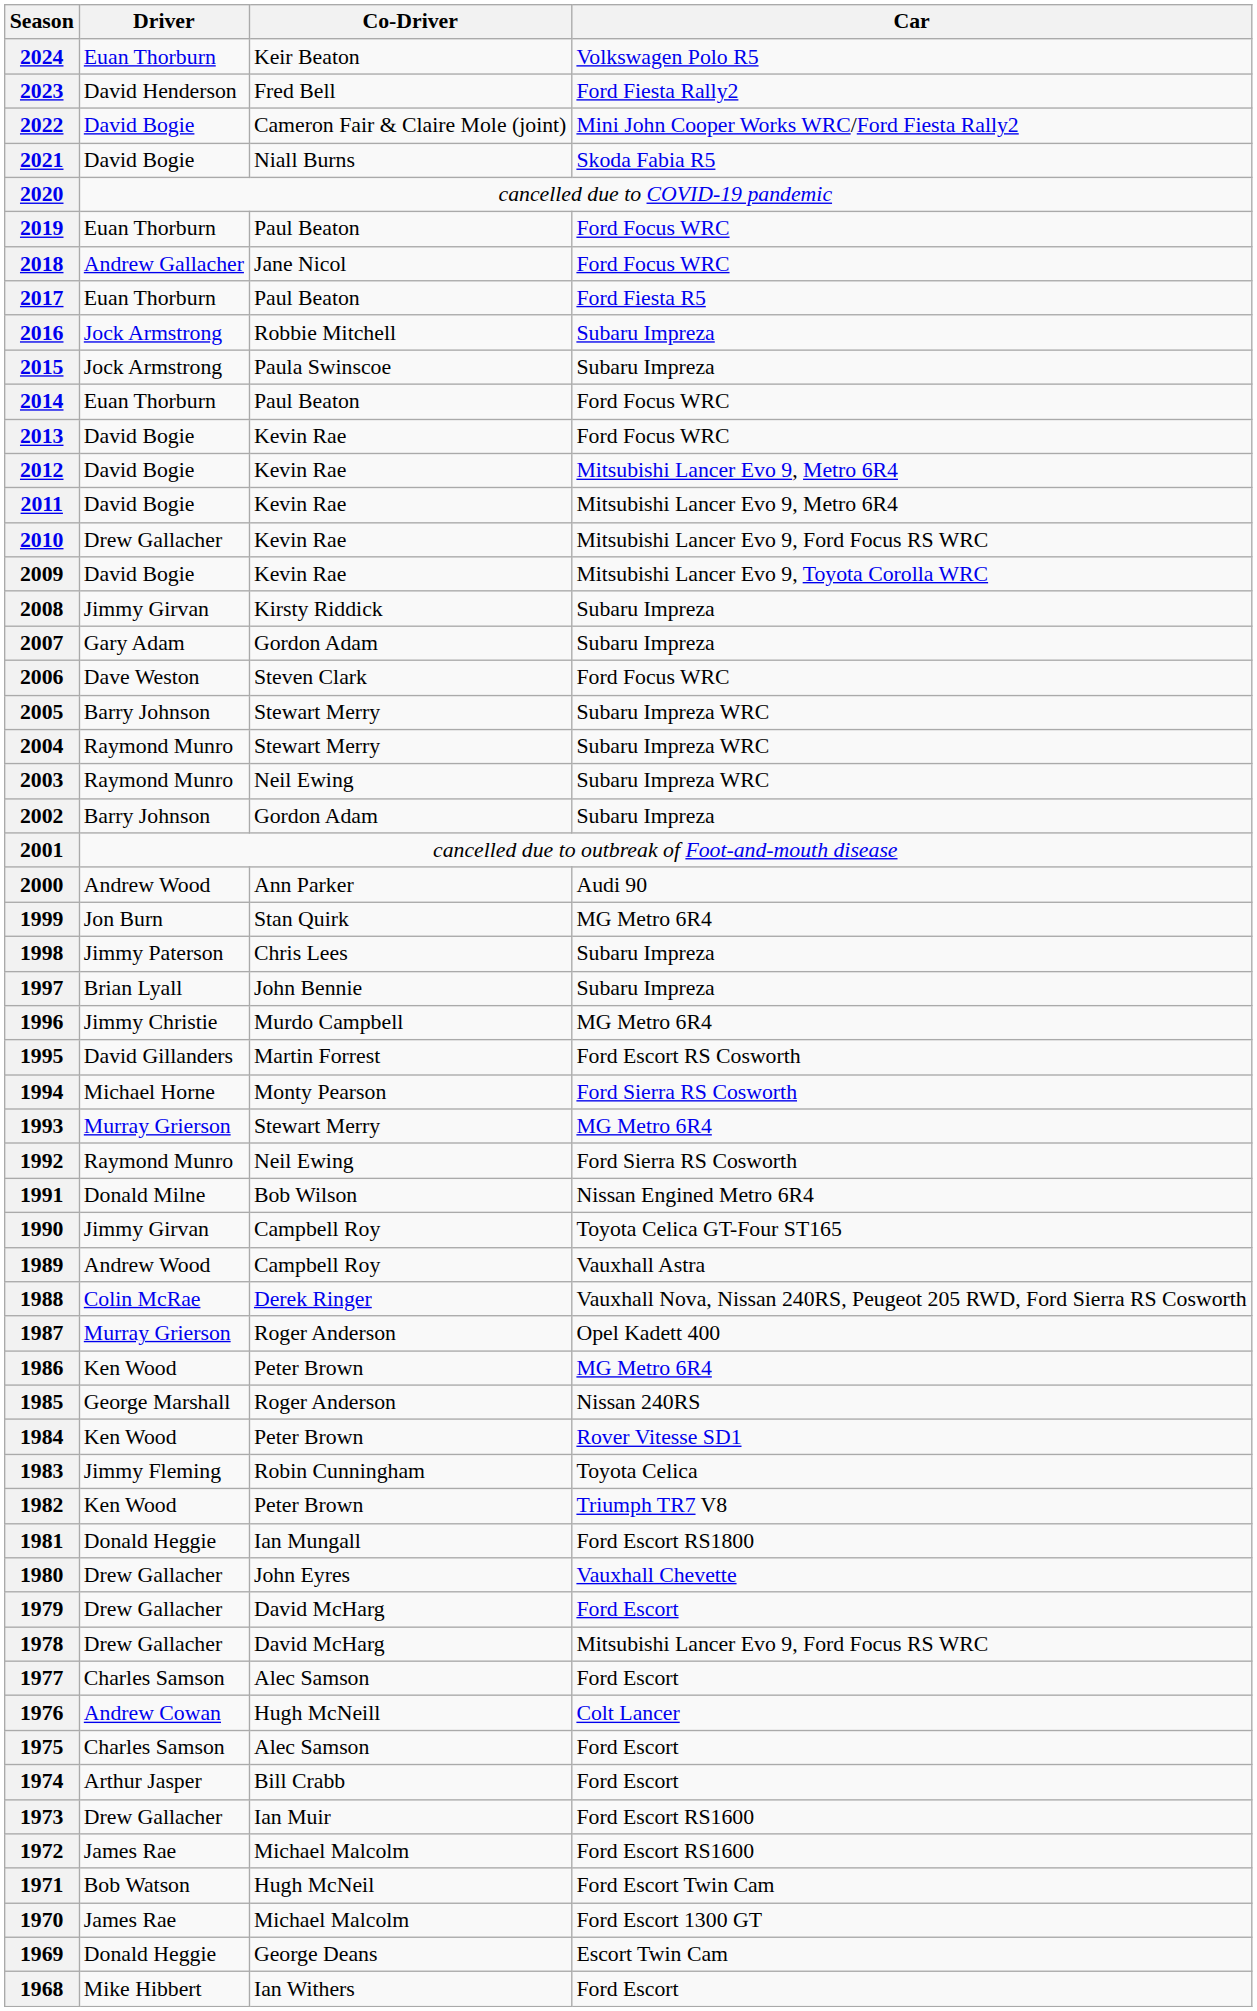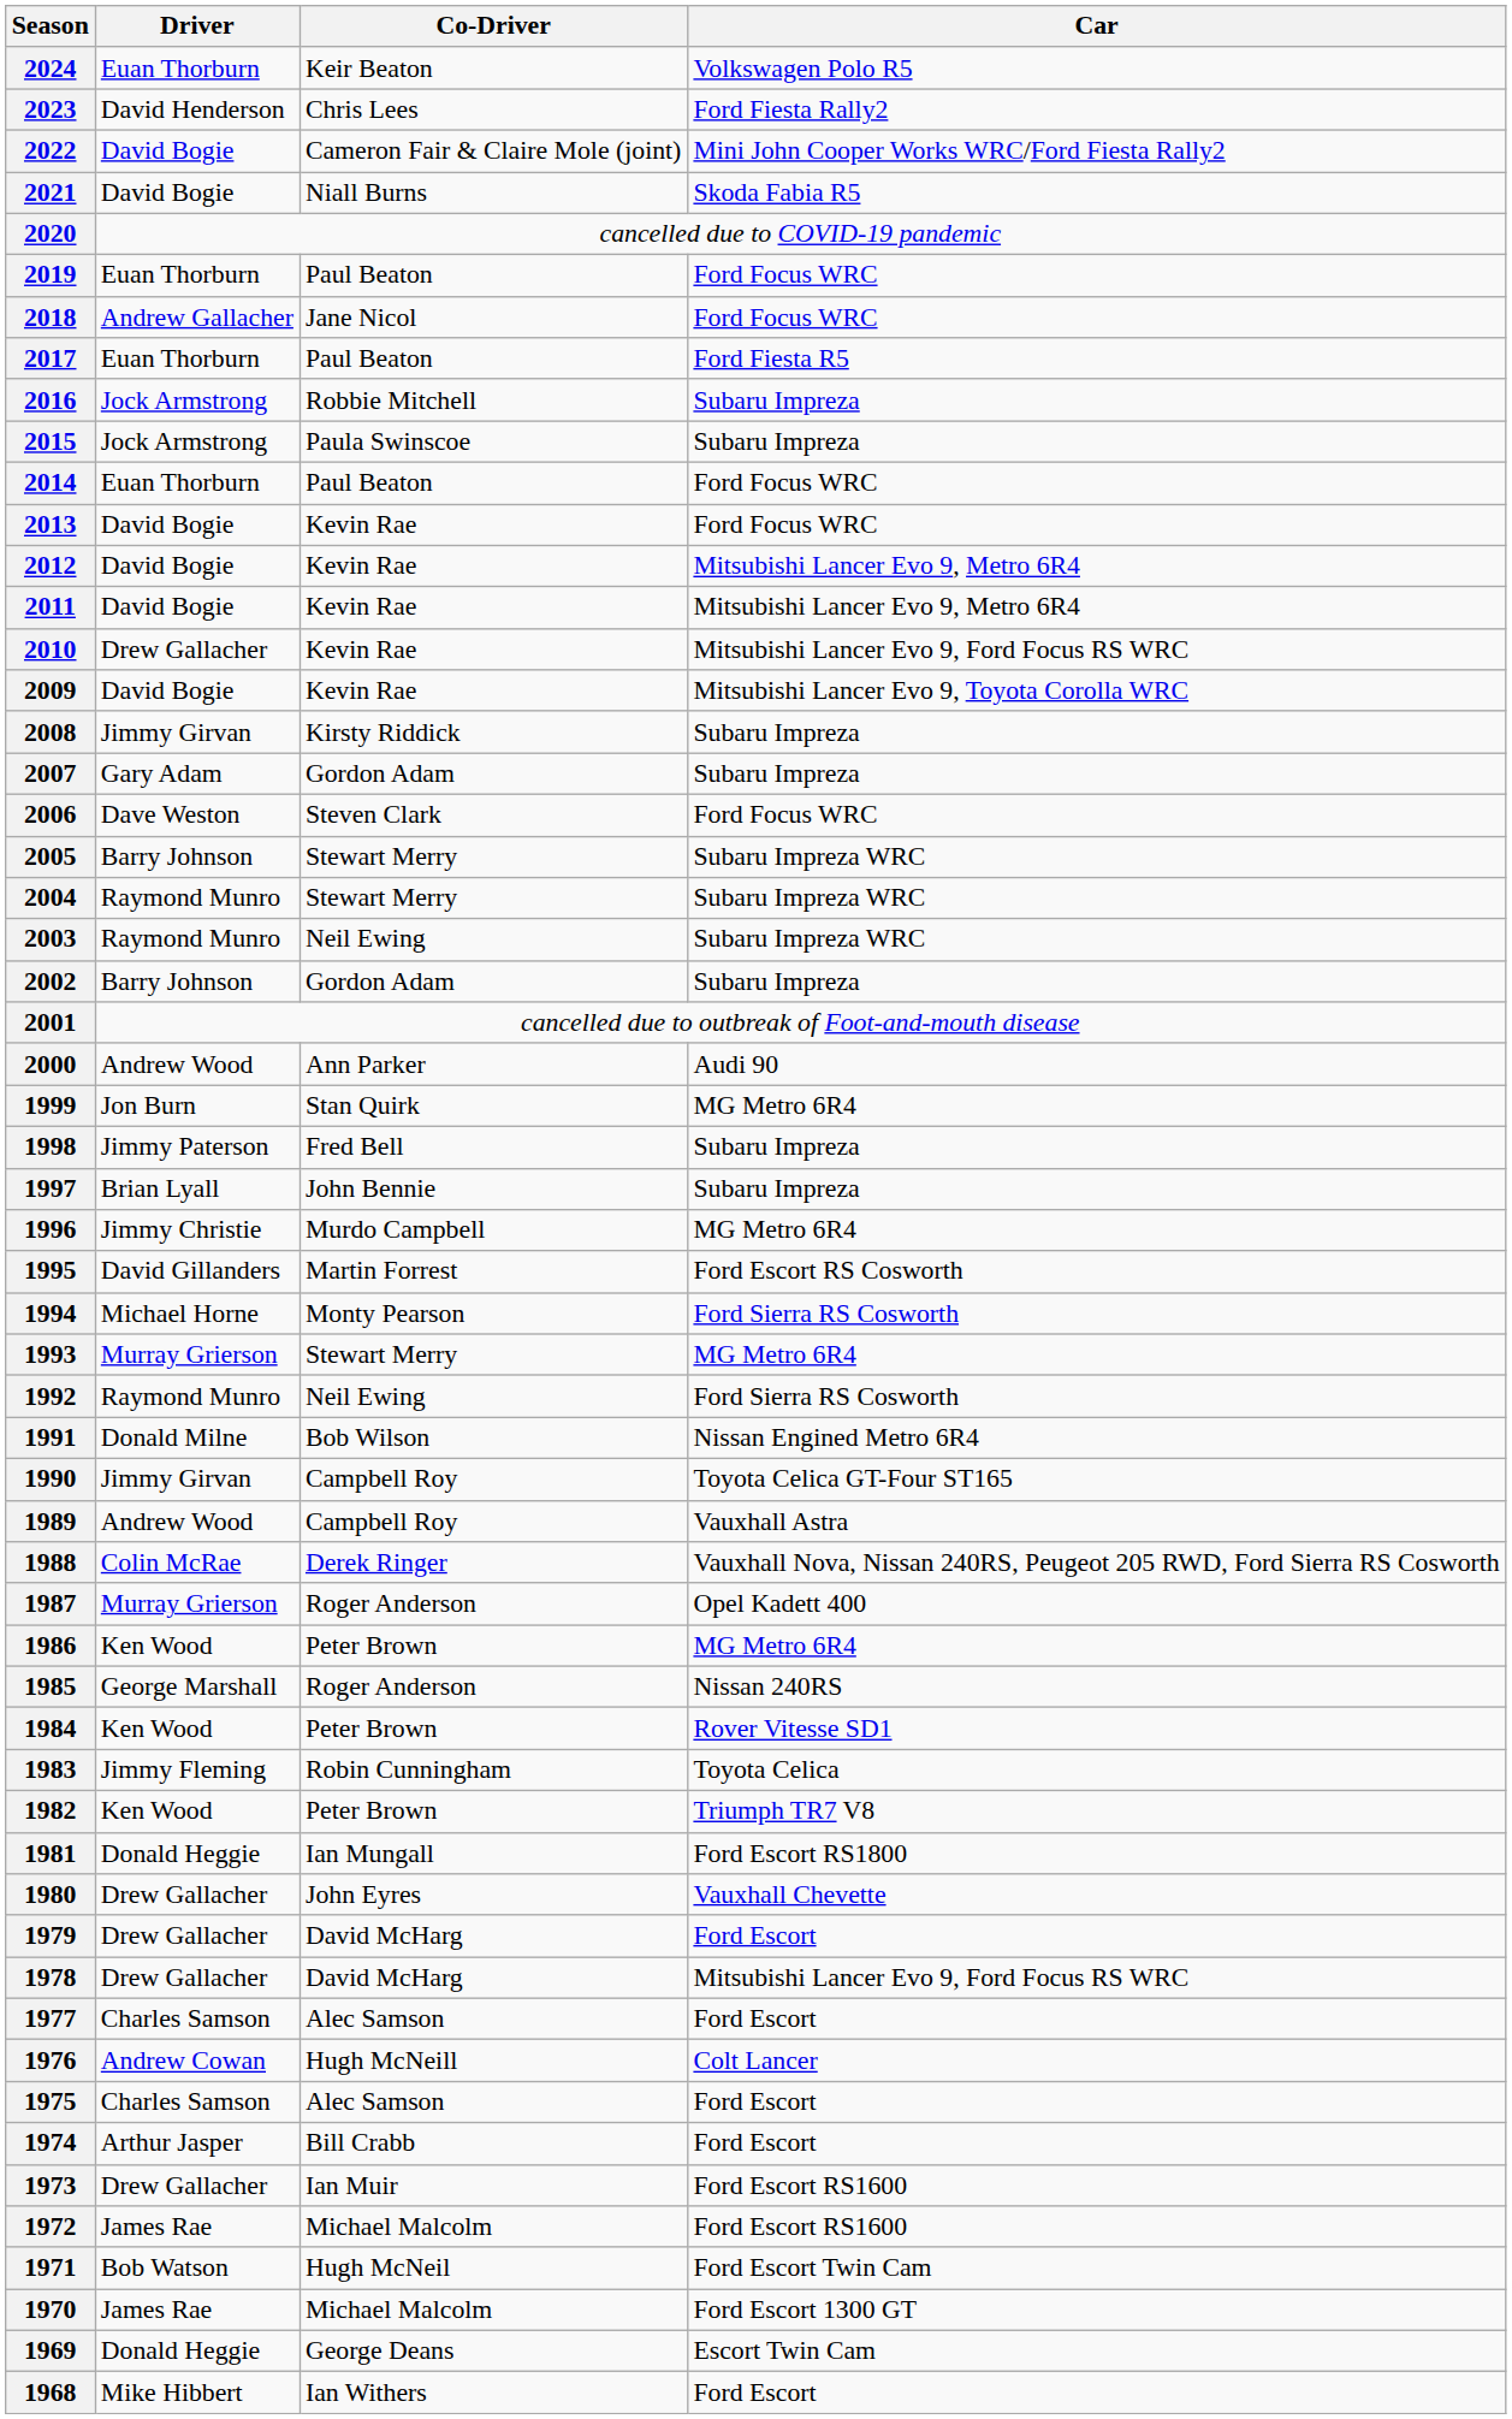 <table class="wikitable">
 <tr>
 <th>Season</th>
 <th>Driver</th>
 <th>Co-Driver</th>
 <th>Car</th>
 </tr>
 <tr>
 <th><a href='#'>2024</a></th>
 <td><a href='#'>Euan Thorburn</a></td>
 <td>Keir Beaton</td>
 <td><a href='#'>Volkswagen Polo R5</a></td>
 </tr>
 <tr>
 <th><a href='#'>2023</a></th>
 <td>David Henderson</td>
-<td>Fred Bell</td>
+<td>Chris Lees</td>
 <td><a href='#'>Ford Fiesta Rally2</a></td>
 </tr>
 <tr>
 <th><a href='#'>2022</a></th>
 <td><a href='#'>David Bogie</a></td>
 <td>Cameron Fair & Claire Mole (joint)</td>
 <td><a href='#'>Mini John Cooper Works WRC</a>/<a href='#'>Ford Fiesta Rally2</a></td>
 </tr>
 <tr>
 <th><a href='#'>2021</a></th>
 <td>David Bogie</td>
 <td>Niall Burns</td>
 <td><a href='#'>Skoda Fabia R5</a></td>
 </tr>
 <tr>
 <th><a href='#'>2020</a></th>
 <td colspan=3 align=center><em>cancelled due to <a href='#'>COVID-19 pandemic</a></em></td>
 </tr>
 <tr>
 <th><a href='#'>2019</a></th>
 <td>Euan Thorburn</td>
 <td>Paul Beaton</td>
 <td><a href='#'>Ford Focus WRC</a></td>
 </tr>
 <tr>
 <th><a href='#'>2018</a></th>
 <td><a href='#'>Andrew Gallacher</a></td>
 <td>Jane Nicol</td>
 <td><a href='#'>Ford Focus WRC</a></td>
 </tr>
 <tr>
 <th><a href='#'>2017</a></th>
 <td>Euan Thorburn</td>
 <td>Paul Beaton</td>
 <td><a href='#'>Ford Fiesta R5</a></td>
 </tr>
 <tr>
 <th><a href='#'>2016</a></th>
 <td><a href='#'>Jock Armstrong</a></td>
 <td>Robbie Mitchell</td>
 <td><a href='#'>Subaru Impreza</a></td>
 </tr>
 <tr>
 <th><a href='#'>2015</a></th>
 <td>Jock Armstrong</td>
 <td>Paula Swinscoe</td>
 <td>Subaru Impreza</td>
 </tr>
 <tr>
 <th><a href='#'>2014</a></th>
 <td>Euan Thorburn</td>
 <td>Paul Beaton</td>
 <td>Ford Focus WRC</td>
 </tr>
 <tr>
 <th><a href='#'>2013</a></th>
 <td>David Bogie</td>
 <td>Kevin Rae</td>
 <td>Ford Focus WRC</td>
 </tr>
 <tr>
 <th><a href='#'>2012</a></th>
 <td>David Bogie</td>
 <td>Kevin Rae</td>
 <td><a href='#'>Mitsubishi Lancer Evo 9</a>, <a href='#'>Metro 6R4</a></td>
 </tr>
 <tr>
 <th><a href='#'>2011</a></th>
 <td>David Bogie</td>
 <td>Kevin Rae</td>
 <td Mitsubishi Lancer Evolution>Mitsubishi Lancer Evo 9, Metro 6R4</td>
 </tr>
 <tr>
 <th><a href='#'>2010</a></th>
 <td>Drew Gallacher</td>
 <td>Kevin Rae</td>
 <td>Mitsubishi Lancer Evo 9, Ford Focus RS WRC</td>
 </tr>
 <tr>
 <th>2009</th>
 <td>David Bogie</td>
 <td>Kevin Rae</td>
 <td>Mitsubishi Lancer Evo 9, <a href='#'>Toyota Corolla WRC</a></td>
 </tr>
 <tr>
 <th>2008</th>
 <td>Jimmy Girvan</td>
 <td>Kirsty Riddick</td>
 <td>Subaru Impreza</td>
 </tr>
 <tr>
 <th>2007</th>
 <td>Gary Adam</td>
 <td>Gordon Adam</td>
 <td>Subaru Impreza</td>
 </tr>
 <tr>
 <th>2006</th>
 <td>Dave Weston</td>
 <td>Steven Clark</td>
 <td>Ford Focus WRC</td>
 </tr>
 <tr>
 <th>2005</th>
 <td>Barry Johnson</td>
 <td>Stewart Merry</td>
 <td>Subaru Impreza WRC</td>
 </tr>
 <tr>
 <th>2004</th>
 <td>Raymond Munro</td>
 <td>Stewart Merry</td>
 <td>Subaru Impreza WRC</td>
 </tr>
 <tr>
 <th>2003</th>
 <td>Raymond Munro</td>
 <td>Neil Ewing</td>
 <td>Subaru Impreza WRC</td>
 </tr>
 <tr>
 <th>2002</th>
 <td>Barry Johnson</td>
 <td>Gordon Adam</td>
 <td>Subaru Impreza</td>
 </tr>
 <tr>
 <th>2001</th>
 <td colspan=3 align=center><em>cancelled due to outbreak of <a href='#'>Foot-and-mouth disease</a></em></td>
 </tr>
 <tr>
 <th>2000</th>
 <td>Andrew Wood</td>
 <td>Ann Parker</td>
 <td>Audi 90</td>
 </tr>
 <tr>
 <th>1999</th>
 <td>Jon Burn</td>
 <td>Stan Quirk</td>
 <td>MG Metro 6R4</td>
 </tr>
 <tr>
 <th>1998</th>
 <td>Jimmy Paterson</td>
-<td>Chris Lees</td>
+<td>Fred Bell</td>
 <td>Subaru Impreza</td>
 </tr>
 <tr>
 <th>1997</th>
 <td>Brian Lyall</td>
 <td>John Bennie</td>
 <td>Subaru Impreza</td>
 </tr>
 <tr>
 <th>1996</th>
 <td>Jimmy Christie</td>
 <td>Murdo Campbell</td>
 <td>MG Metro 6R4</td>
 </tr>
 <tr>
 <th>1995</th>
 <td>David Gillanders</td>
 <td>Martin Forrest</td>
 <td>Ford Escort RS Cosworth</td>
 </tr>
 <tr>
 <th>1994</th>
 <td>Michael Horne</td>
 <td>Monty Pearson</td>
 <td><a href='#'>Ford Sierra RS Cosworth</a></td>
 </tr>
 <tr>
 <th>1993</th>
 <td><a href='#'>Murray Grierson</a></td>
 <td>Stewart Merry</td>
 <td><a href='#'>MG Metro 6R4</a></td>
 </tr>
 <tr>
 <th>1992</th>
 <td>Raymond Munro</td>
 <td>Neil Ewing</td>
 <td>Ford Sierra RS Cosworth</td>
 </tr>
 <tr>
 <th>1991</th>
 <td>Donald Milne</td>
 <td>Bob Wilson</td>
 <td>Nissan Engined Metro 6R4</td>
 </tr>
 <tr>
 <th>1990</th>
 <td>Jimmy Girvan</td>
 <td>Campbell Roy</td>
 <td>Toyota Celica GT-Four ST165</td>
 </tr>
 <tr>
 <th>1989</th>
 <td>Andrew Wood</td>
 <td>Campbell Roy</td>
 <td>Vauxhall Astra</td>
 </tr>
 <tr>
 <th>1988</th>
 <td><a href='#'>Colin McRae</a></td>
 <td><a href='#'>Derek Ringer</a></td>
 <td>Vauxhall Nova, Nissan 240RS, Peugeot 205 RWD, Ford Sierra RS Cosworth</td>
 </tr>
 <tr>
 <th>1987</th>
 <td><a href='#'>Murray Grierson</a></td>
 <td>Roger Anderson</td>
 <td>Opel Kadett 400</td>
 </tr>
 <tr>
 <th>1986</th>
 <td>Ken Wood</td>
 <td>Peter Brown</td>
 <td><a href='#'>MG Metro 6R4</a></td>
 </tr>
 <tr>
 <th>1985</th>
 <td>George Marshall</td>
 <td>Roger Anderson</td>
 <td>Nissan 240RS</td>
 </tr>
 <tr>
 <th>1984</th>
 <td>Ken Wood</td>
 <td>Peter Brown</td>
 <td><a href='#'>Rover Vitesse SD1</a></td>
 </tr>
 <tr>
 <th>1983</th>
 <td>Jimmy Fleming</td>
 <td>Robin Cunningham</td>
 <td>Toyota Celica</td>
 </tr>
 <tr>
 <th>1982</th>
 <td>Ken Wood</td>
 <td>Peter Brown</td>
 <td><a href='#'>Triumph TR7</a> V8</td>
 </tr>
 <tr>
 <th>1981</th>
 <td>Donald Heggie</td>
 <td>Ian Mungall</td>
 <td>Ford Escort RS1800</td>
 </tr>
 <tr>
 <th>1980</th>
 <td>Drew Gallacher</td>
 <td>John Eyres</td>
 <td><a href='#'>Vauxhall Chevette</a></td>
 </tr>
 <tr>
 <th>1979</th>
 <td>Drew Gallacher</td>
 <td>David McHarg</td>
 <td><a href='#'>Ford Escort</a></td>
 </tr>
 <tr>
 <th>1978</th>
 <td>Drew Gallacher</td>
 <td>David McHarg</td>
 <td>Mitsubishi Lancer Evo 9, Ford Focus RS WRC</td>
 </tr>
 <tr>
 <th>1977</th>
 <td>Charles Samson</td>
 <td>Alec Samson</td>
 <td>Ford Escort</td>
 </tr>
 <tr>
 <th>1976</th>
 <td><a href='#'>Andrew Cowan</a></td>
 <td>Hugh McNeill</td>
 <td><a href='#'>Colt Lancer</a></td>
 </tr>
 <tr>
 <th>1975</th>
 <td>Charles Samson</td>
 <td>Alec Samson</td>
 <td>Ford Escort</td>
 </tr>
 <tr>
 <th>1974</th>
 <td>Arthur Jasper</td>
 <td>Bill Crabb</td>
 <td>Ford Escort</td>
 </tr>
 <tr>
 <th>1973</th>
 <td>Drew Gallacher</td>
 <td>Ian Muir</td>
 <td>Ford Escort RS1600</td>
 </tr>
 <tr>
 <th>1972</th>
 <td>James Rae</td>
 <td>Michael Malcolm</td>
 <td>Ford Escort RS1600</td>
 </tr>
 <tr>
 <th>1971</th>
 <td>Bob Watson</td>
 <td>Hugh McNeil</td>
 <td>Ford Escort Twin Cam</td>
 </tr>
 <tr>
 <th>1970</th>
 <td>James Rae</td>
 <td>Michael Malcolm</td>
 <td>Ford Escort 1300 GT</td>
 </tr>
 <tr>
 <th>1969</th>
 <td>Donald Heggie</td>
 <td>George Deans</td>
 <td>Escort Twin Cam</td>
 </tr>
 <tr>
 <th>1968</th>
 <td>Mike Hibbert</td>
 <td>Ian Withers</td>
 <td>Ford Escort</td>
 </tr>
 </table>
